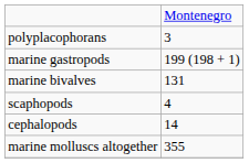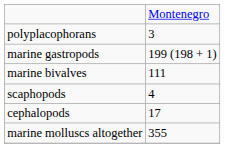 <table class="wikitable">
 <tr>
 <td></td>
 <td><a href='#'>Montenegro</a></td>
 </tr>
 <tr>
 <td>polyplacophorans</td>
 <td>3</td>
 </tr>
 <tr>
 <td>marine gastropods</td>
 <td>199 (198 + 1)</td>
 </tr>
 <tr>
 <td>marine bivalves</td>
-<td>131</td>
+<td>111</td>
 </tr>
 <tr>
 <td>scaphopods</td>
 <td>4</td>
 </tr>
 <tr>
 <td>cephalopods</td>
-<td>14</td>
+<td>17</td>
 </tr>
 <tr>
 <td>marine molluscs altogether</td>
 <td>355</td>
 </tr>
 <tr>
 </tr>
 </table>
